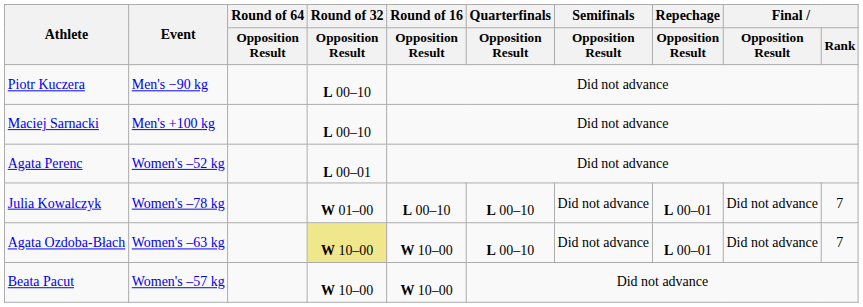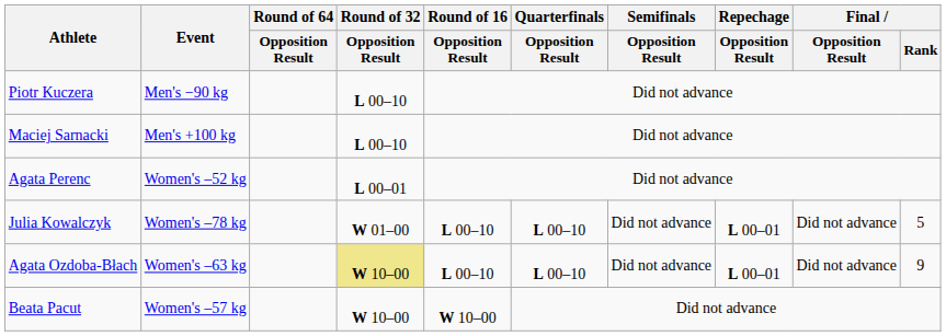 <table class="wikitable" style="text-align:center; font-size:90%">
 <tr>
 <th rowspan=2>Athlete</th>
 <th rowspan=2>Event</th>
 <th>Round of 64</th>
 <th>Round of 32</th>
 <th>Round of 16</th>
 <th>Quarterfinals</th>
 <th>Semifinals</th>
 <th>Repechage</th>
 <th colspan=2>Final / </th>
 </tr>
 <tr style="font-size:95%">
 <th>Opposition<br>Result</th>
 <th>Opposition<br>Result</th>
 <th>Opposition<br>Result</th>
 <th>Opposition<br>Result</th>
 <th>Opposition<br>Result</th>
 <th>Opposition<br>Result</th>
 <th>Opposition<br>Result</th>
 <th>Rank</th>
 </tr>
 <tr>
 <td align=left><a href='#'>Piotr Kuczera</a></td>
 <td align=left><a href='#'>Men's −90 kg</a></td>
 <td></td>
 <td><br><strong>L</strong> 00–10</td>
 <td colspan=6>Did not advance</td>
 </tr>
 <tr>
 <td align=left><a href='#'>Maciej Sarnacki</a></td>
 <td align=left><a href='#'>Men's +100 kg</a></td>
 <td></td>
 <td><br><strong>L</strong> 00–10</td>
 <td colspan=6>Did not advance</td>
 </tr>
 <tr>
 <td align=left><a href='#'>Agata Perenc</a></td>
 <td align=left><a href='#'>Women's –52 kg</a></td>
 <td></td>
 <td><br><strong>L</strong> 00–01</td>
 <td colspan=6>Did not advance</td>
 </tr>
 <tr>
 <td align=left><a href='#'>Julia Kowalczyk</a></td>
 <td align=left><a href='#'>Women's –78 kg</a></td>
 <td></td>
 <td><br><strong>W</strong> 01–00</td>
 <td><br><strong>L</strong> 00–10</td>
 <td><br><strong>L</strong> 00–10</td>
 <td>Did not advance</td>
 <td><br><strong>L</strong> 00–01</td>
 <td>Did not advance</td>
-<td>7</td>
+<td>5</td>
 </tr>
 <tr>
 <td align=left><a href='#'>Agata Ozdoba-Błach</a></td>
 <td align=left><a href='#'>Women's –63 kg</a></td>
 <td></td>
 <td style="background: khaki;"><br><strong>W</strong> 10–00</td>
-<td><br><strong>W</strong> 10–00</td>
+<td><br><strong>L</strong> 00–10</td>
 <td><br><strong>L</strong> 00–10</td>
 <td>Did not advance</td>
 <td><br><strong>L</strong> 00–01</td>
 <td>Did not advance</td>
-<td>7</td>
+<td>9</td>
 </tr>
 <tr>
 <td align=left><a href='#'>Beata Pacut</a></td>
 <td align=left><a href='#'>Women's –57 kg</a></td>
 <td></td>
 <td><br><strong>W</strong> 10–00</td>
 <td><br><strong>W</strong> 10–00</td>
 <td colspan=5>Did not advance</td>
 </tr>
 </table>
